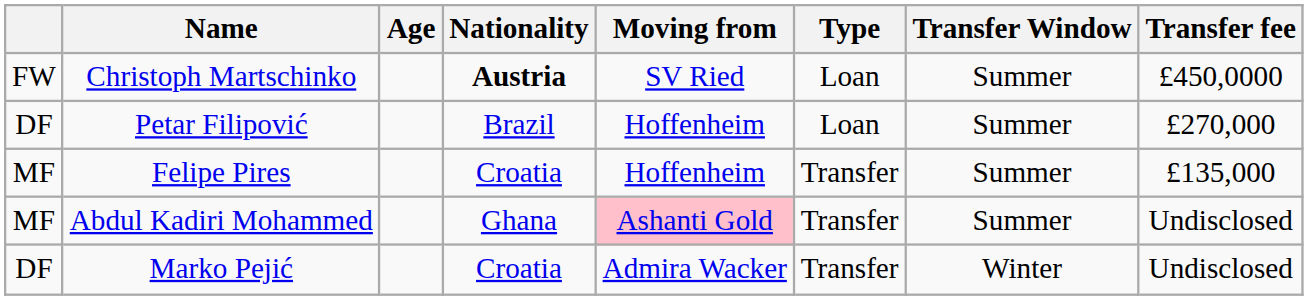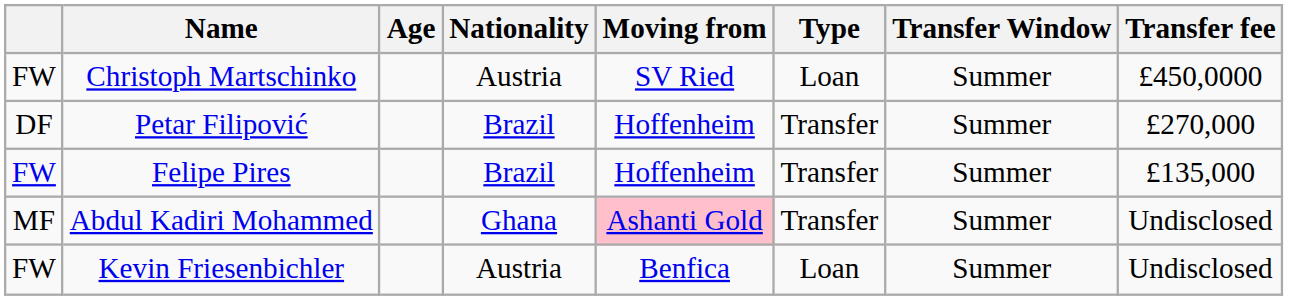 <table class="wikitable" Style="text-align: center;font-size:80%">
 <tr>
 <th></th>
 <th>Name</th>
 <th>Age</th>
 <th>Nationality</th>
 <th>Moving from</th>
 <th>Type</th>
 <th>Transfer Window</th>
 <th>Transfer fee</th>
 </tr>
 <tr>
 <td>FW</td>
 <td><a href='#'>Christoph Martschinko</a></td>
 <td></td>
-<td><strong> Austria</strong></td>
+<td> Austria</td>
 <td><a href='#'>SV Ried</a></td>
 <td>Loan</td>
 <td>Summer</td>
 <td>£450,0000</td>
 </tr>
 <tr>
 <td>DF</td>
 <td><a href='#'>Petar Filipović</a></td>
 <td></td>
 <td> <a href='#'>Brazil</a></td>
 <td> <a href='#'>Hoffenheim</a></td>
-<td>Loan</td>
+<td>Transfer</td>
 <td>Summer</td>
 <td>£270,000</td>
 </tr>
 <tr>
-<td>MF</td>
+<td><a href='#'>FW</a></td>
 <td><a href='#'>Felipe Pires</a></td>
 <td></td>
-<td> <a href='#'>Croatia</a></td>
+<td> <a href='#'>Brazil</a></td>
 <td> <a href='#'>Hoffenheim</a></td>
 <td>Transfer</td>
 <td>Summer</td>
 <td>£135,000</td>
 </tr>
 <tr>
 <td>MF</td>
 <td><a href='#'>Abdul Kadiri Mohammed</a></td>
 <td></td>
 <td> <a href='#'>Ghana</a></td>
 <td style="background: pink;"> <a href='#'>Ashanti Gold</a></td>
 <td>Transfer</td>
 <td>Summer</td>
 <td>Undisclosed</td>
 </tr>
 <tr>
-<td>DF</td>
-<td><a href='#'>Marko Pejić</a></td>
+<td>FW</td>
+<td><a href='#'>Kevin Friesenbichler</a></td>
 <td></td>
-<td> <a href='#'>Croatia</a></td>
-<td><a href='#'>Admira Wacker</a></td>
-<td>Transfer</td>
-<td>Winter</td>
+<td> Austria</td>
+<td> <a href='#'>Benfica</a></td>
+<td>Loan</td>
+<td>Summer</td>
 <td>Undisclosed</td>
 </tr>
 </table>
